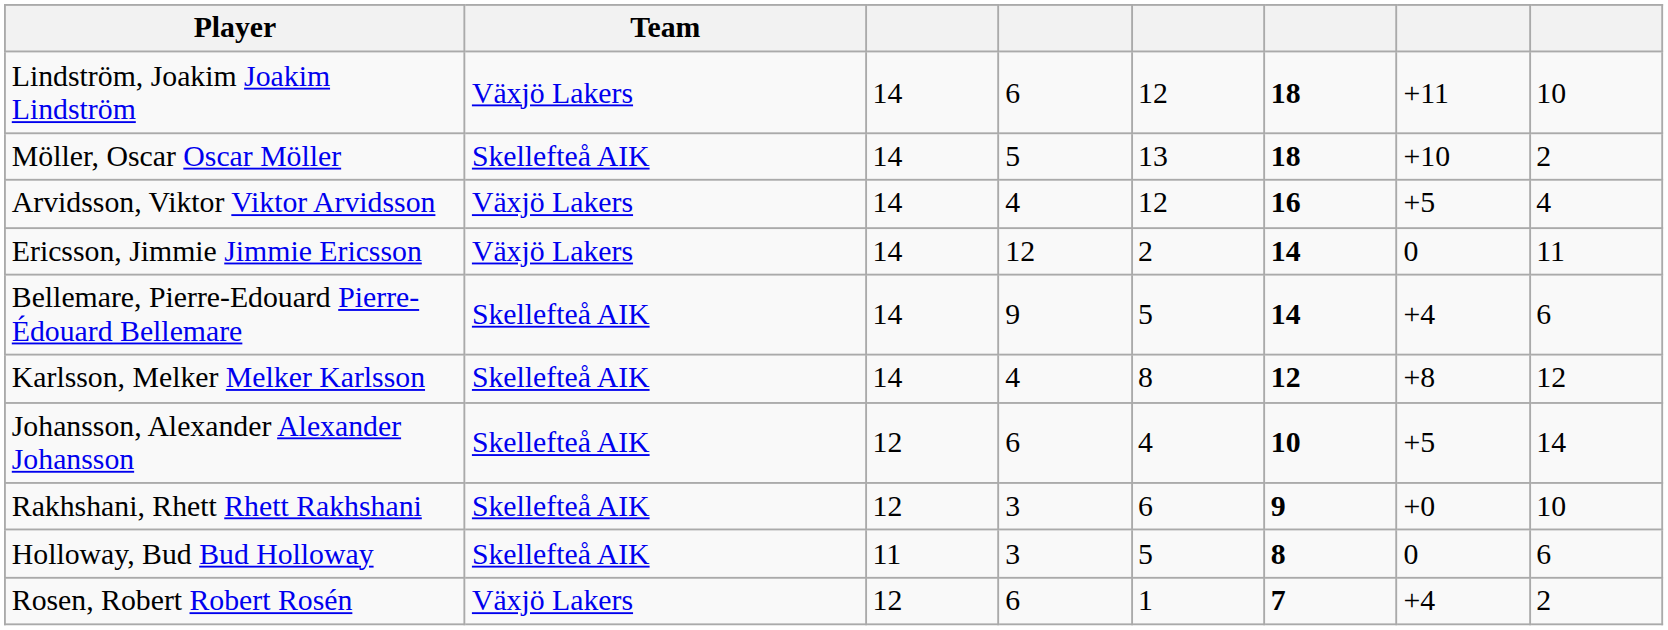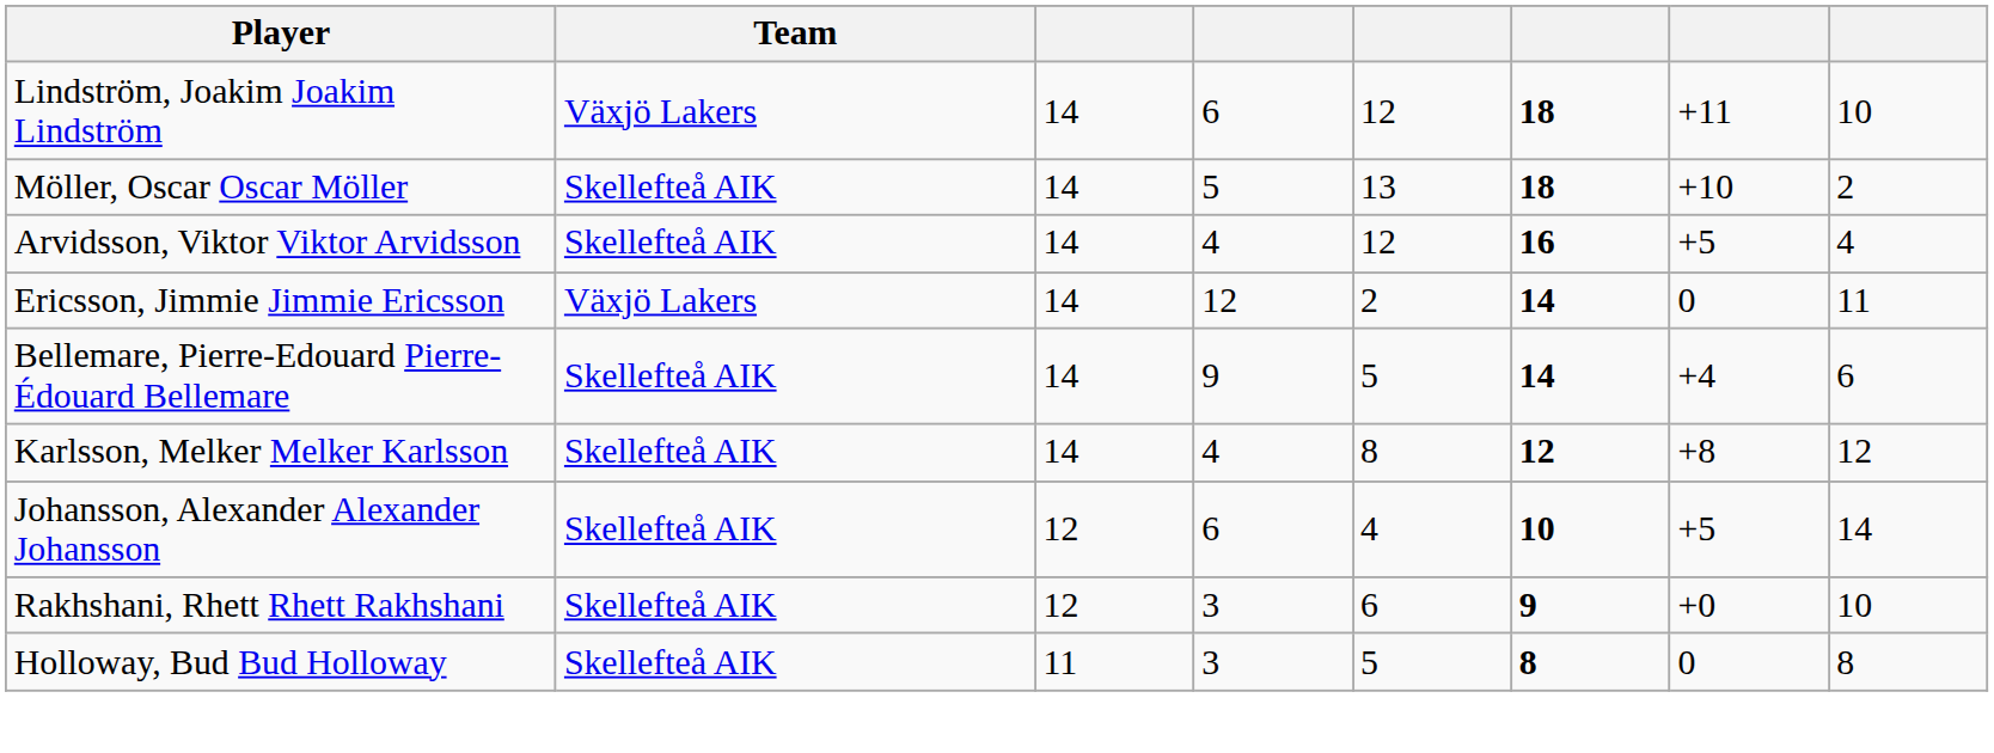 <table class="wikitable sortable">
 <tr>
 <th style="width: 15em;">Player</th>
 <th style="width: 13em;">Team</th>
 <th style="width: 4em;"></th>
 <th style="width: 4em;"></th>
 <th style="width: 4em;"></th>
 <th style="width: 4em;"></th>
 <th style="width: 4em;"></th>
 <th style="width: 4em;"></th>
 </tr>
 <tr>
 <td><span>Lindström, Joakim</span> <a href='#'>Joakim Lindström</a></td>
 <td><a href='#'>Växjö Lakers</a></td>
 <td>14</td>
 <td>6</td>
 <td>12</td>
 <td><strong>18</strong></td>
 <td>+11</td>
 <td>10</td>
 </tr>
 <tr>
 <td><span>Möller, Oscar</span> <a href='#'>Oscar Möller</a></td>
 <td><a href='#'>Skellefteå AIK</a></td>
 <td>14</td>
 <td>5</td>
 <td>13</td>
 <td><strong>18</strong></td>
 <td>+10</td>
 <td>2</td>
 </tr>
 <tr>
 <td><span>Arvidsson, Viktor</span> <a href='#'>Viktor Arvidsson</a></td>
-<td><a href='#'>Växjö Lakers</a></td>
+<td><a href='#'>Skellefteå AIK</a></td>
 <td>14</td>
 <td>4</td>
 <td>12</td>
 <td><strong>16</strong></td>
 <td>+5</td>
 <td>4</td>
 </tr>
 <tr>
 <td><span>Ericsson, Jimmie</span> <a href='#'>Jimmie Ericsson</a></td>
 <td><a href='#'>Växjö Lakers</a></td>
 <td>14</td>
 <td>12</td>
 <td>2</td>
 <td><strong>14</strong></td>
 <td>0</td>
 <td>11</td>
 </tr>
 <tr>
 <td><span>Bellemare, Pierre-Edouard</span> <a href='#'>Pierre-Édouard Bellemare</a></td>
 <td><a href='#'>Skellefteå AIK</a></td>
 <td>14</td>
 <td>9</td>
 <td>5</td>
 <td><strong>14</strong></td>
 <td>+4</td>
 <td>6</td>
 </tr>
 <tr>
 <td><span>Karlsson, Melker</span> <a href='#'>Melker Karlsson</a></td>
 <td><a href='#'>Skellefteå AIK</a></td>
 <td>14</td>
 <td>4</td>
 <td>8</td>
 <td><strong>12</strong></td>
 <td>+8</td>
 <td>12</td>
 </tr>
 <tr>
 <td><span>Johansson, Alexander</span> <a href='#'>Alexander Johansson</a></td>
 <td><a href='#'>Skellefteå AIK</a></td>
 <td>12</td>
 <td>6</td>
 <td>4</td>
 <td><strong>10</strong></td>
 <td>+5</td>
 <td>14</td>
 </tr>
 <tr>
 <td><span>Rakhshani, Rhett</span> <a href='#'>Rhett Rakhshani</a></td>
 <td><a href='#'>Skellefteå AIK</a></td>
 <td>12</td>
 <td>3</td>
 <td>6</td>
 <td><strong>9</strong></td>
 <td>+0</td>
 <td>10</td>
 </tr>
 <tr>
 <td><span>Holloway, Bud</span> <a href='#'>Bud Holloway</a></td>
 <td><a href='#'>Skellefteå AIK</a></td>
 <td>11</td>
 <td>3</td>
 <td>5</td>
 <td><strong>8</strong></td>
 <td>0</td>
-<td>6</td>
-</tr>
-<tr>
-<td><span>Rosen, Robert</span> <a href='#'>Robert Rosén</a></td>
-<td><a href='#'>Växjö Lakers</a></td>
-<td>12</td>
-<td>6</td>
-<td>1</td>
-<td><strong>7</strong></td>
-<td>+4</td>
-<td>2</td>
+<td>8</td>
 </tr>
 </table>
